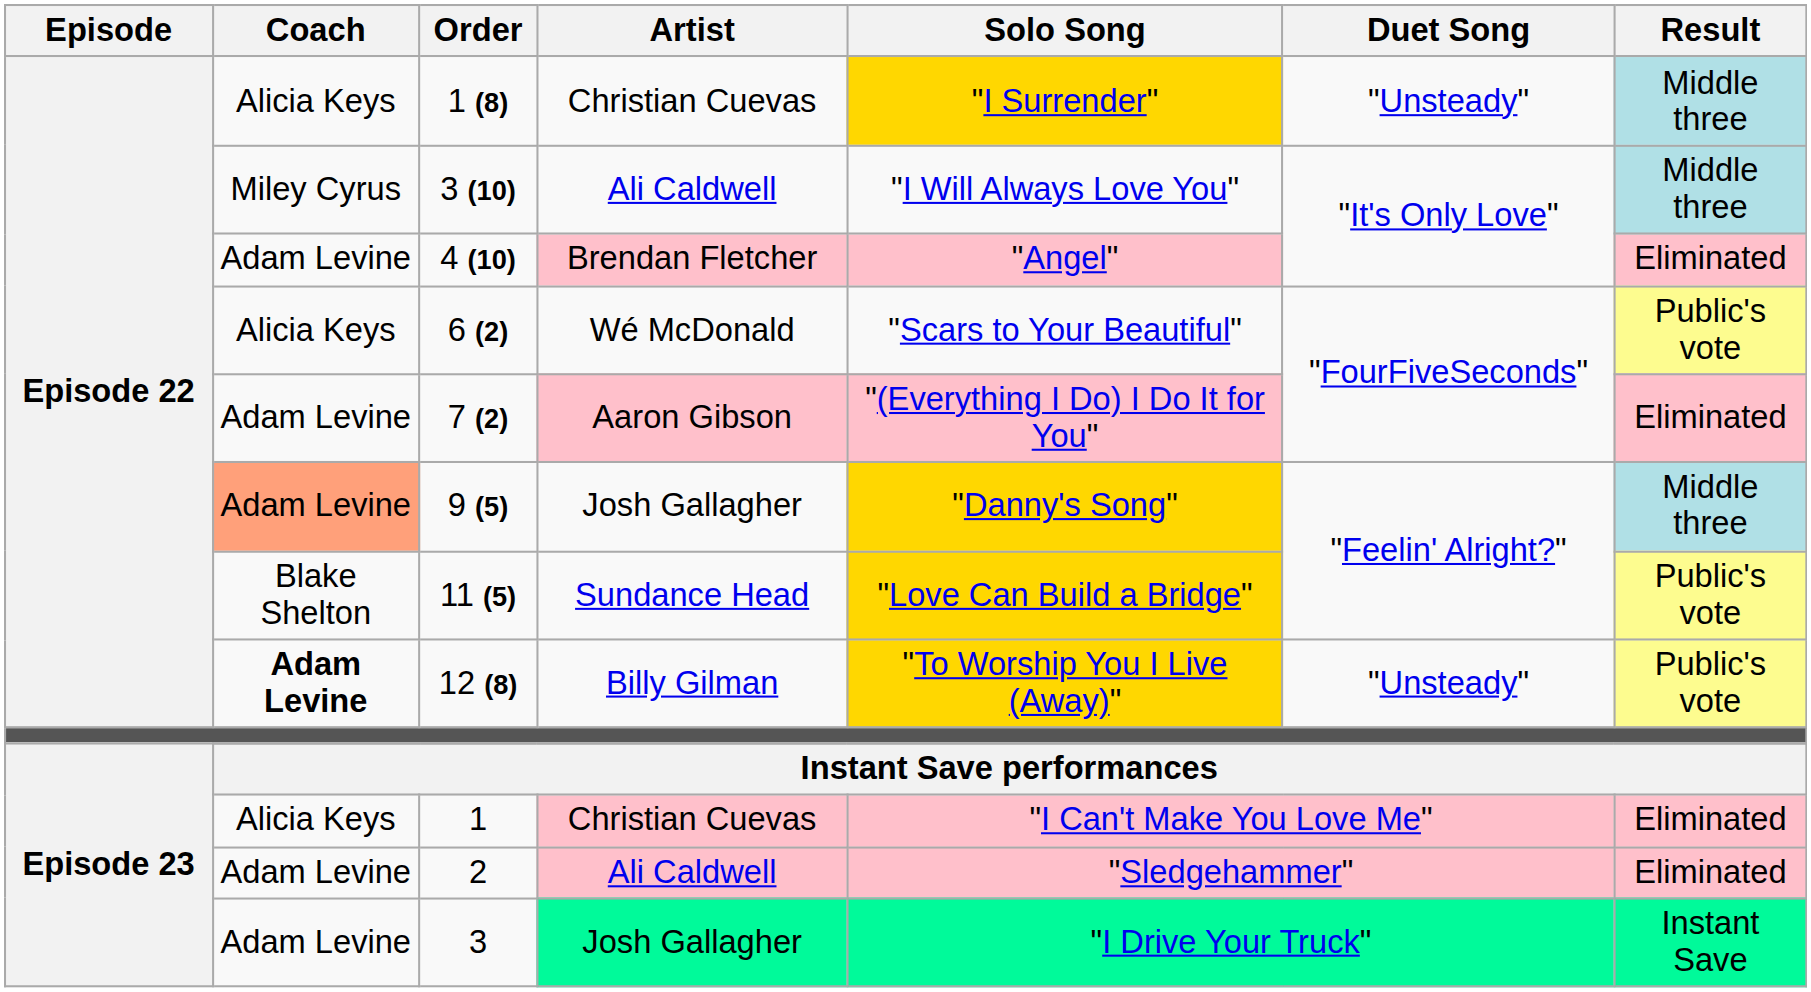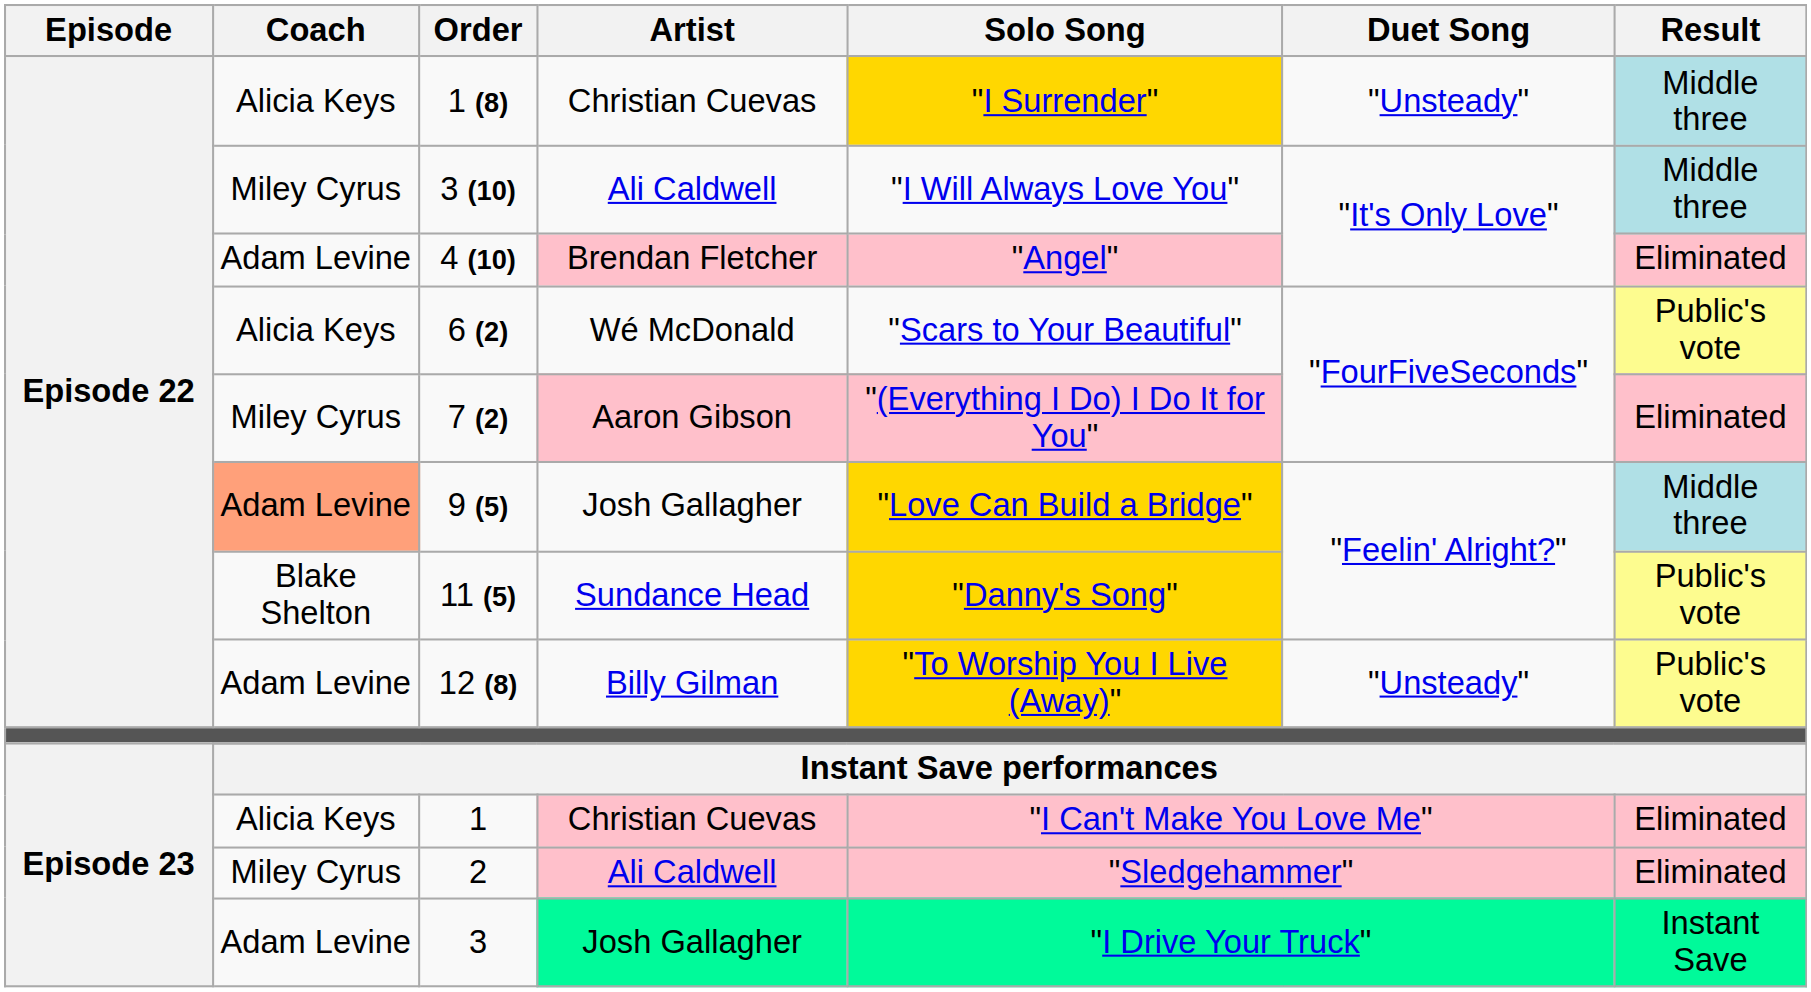 <table class="wikitable" style="text-align:center; width:100%;">
 <tr>
 <th style="width:10%;">Episode</th>
 <th style="width:10%;">Coach</th>
 <th style="width:05%;">Order</th>
 <th style="width:15%;">Artist</th>
 <th style="width:21%;">Solo Song</th>
 <th style="width:14%;">Duet Song</th>
 <th style="width:9%;">Result</th>
 </tr>
 <tr>
 <th rowspan="8" scope="row">Episode 22<br><small></small></th>
 <td>Alicia Keys</td>
 <td>1 <small><strong>(8)</strong></small></td>
 <td>Christian Cuevas</td>
 <td style="background:gold;">"<a href='#'>I Surrender</a>"</td>
 <td>"<a href='#'>Unsteady</a>"</td>
 <td style="background:#B0E0E6;">Middle three</td>
 </tr>
 <tr>
 <td>Miley Cyrus</td>
 <td>3 <small><strong>(10)</strong></small></td>
 <td><a href='#'>Ali Caldwell</a></td>
 <td>"<a href='#'>I Will Always Love You</a>"</td>
 <td rowspan="2">"<a href='#'>It's Only Love</a>"</td>
 <td style="background:#B0E0E6;">Middle three</td>
 </tr>
 <tr>
 <td>Adam Levine</td>
 <td>4 <small><strong>(10)</strong></small></td>
 <td style="background:Pink;">Brendan Fletcher</td>
 <td style="background:Pink;">"<a href='#'>Angel</a>"</td>
 <td style="background:Pink;">Eliminated</td>
 </tr>
 <tr>
 <td>Alicia Keys</td>
 <td>6 <small><strong>(2)</strong></small></td>
 <td>Wé McDonald</td>
 <td>"<a href='#'>Scars to Your Beautiful</a>"</td>
 <td rowspan="2">"<a href='#'>FourFiveSeconds</a>"</td>
 <td style="background:#fdfc8f;">Public's vote</td>
 </tr>
 <tr>
-<td>Adam Levine</td>
+<td>Miley Cyrus</td>
 <td>7 <small><strong>(2)</strong></small></td>
 <td style="background:Pink;">Aaron Gibson</td>
 <td style="background:Pink;">"<a href='#'>(Everything I Do) I Do It for You</a>"</td>
 <td style="background:Pink;">Eliminated</td>
 </tr>
 <tr>
 <td style="background: lightsalmon;">Adam Levine</td>
 <td>9 <small><strong>(5)</strong></small></td>
 <td>Josh Gallagher</td>
-<td style="background:gold;">"<a href='#'>Danny's Song</a>"</td>
+<td style="background:gold;">"<a href='#'>Love Can Build a Bridge</a>"</td>
 <td rowspan="2">"<a href='#'>Feelin' Alright?</a>"</td>
 <td style="background:#B0E0E6;">Middle three</td>
 </tr>
 <tr>
 <td>Blake Shelton</td>
 <td>11 <small><strong>(5)</strong></small></td>
 <td><a href='#'>Sundance Head</a></td>
-<td style="background:gold;">"<a href='#'>Love Can Build a Bridge</a>"</td>
+<td style="background:gold;">"<a href='#'>Danny's Song</a>"</td>
 <td style="background:#fdfc8f;">Public's vote</td>
 </tr>
 <tr>
-<td><strong>Adam Levine</strong></td>
+<td>Adam Levine</td>
 <td>12 <small><strong>(8)</strong></small></td>
 <td><a href='#'>Billy Gilman</a></td>
 <td style="background:gold;">"<a href='#'>To Worship You I Live (Away)</a>"</td>
 <td>"<a href='#'>Unsteady</a>"</td>
 <td style="background:#fdfc8f;">Public's vote</td>
 </tr>
 <tr>
 <td colspan="7" style="background:#555;"></td>
 </tr>
 <tr>
 <th rowspan="5" scope="row">Episode 23<br><small></small></th>
 </tr>
 <tr>
 <th colspan="6">Instant Save performances</th>
 </tr>
 <tr>
 <td>Alicia Keys</td>
 <td>1</td>
 <td style="background:Pink;">Christian Cuevas</td>
 <td style="background:Pink;" colspan="2">"<a href='#'>I Can't Make You Love Me</a>"</td>
 <td style="background:Pink;">Eliminated</td>
 </tr>
 <tr>
-<td>Adam Levine</td>
+<td>Miley Cyrus</td>
 <td>2</td>
 <td style="background:Pink;"><a href='#'>Ali Caldwell</a></td>
 <td style="background:Pink;" colspan="2">"<a href='#'>Sledgehammer</a>"</td>
 <td style="background:Pink;">Eliminated</td>
 </tr>
 <tr>
 <td>Adam Levine</td>
 <td>3</td>
 <td style="background:#00FA9A;">Josh Gallagher</td>
 <td style="background:#00FA9A;" colspan="2">"<a href='#'>I Drive Your Truck</a>"</td>
 <td style="background:#00FA9A;">Instant Save</td>
 </tr>
 </table>
